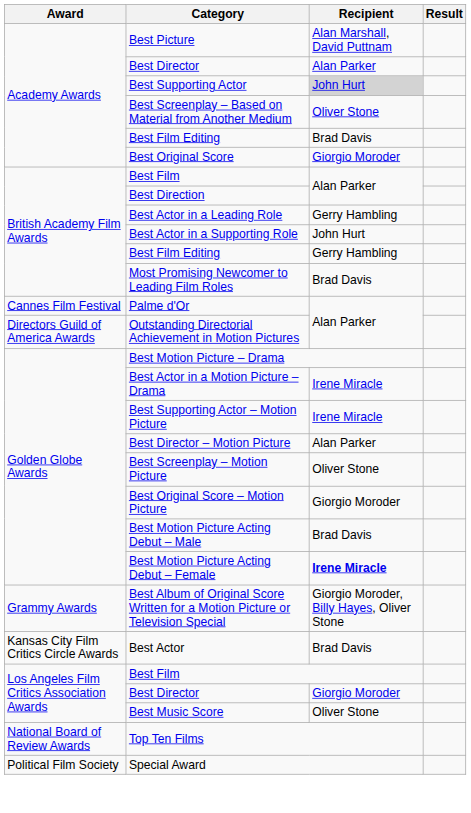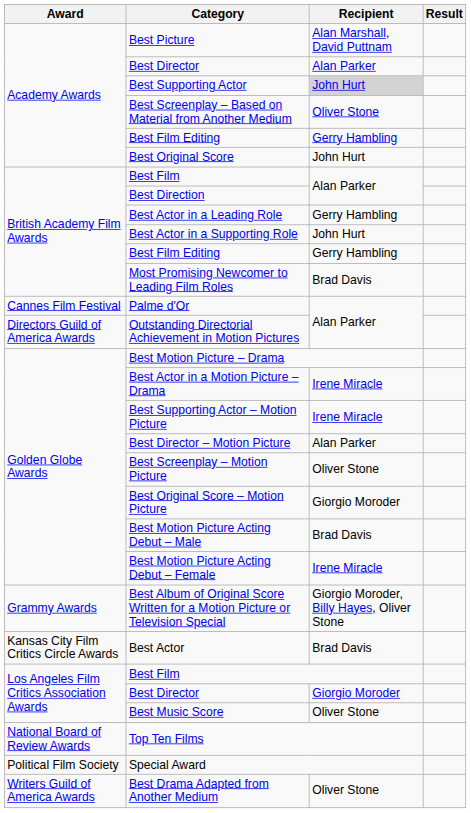 <table class="wikitable">
 <tr>
 <th>Award</th>
 <th>Category</th>
 <th>Recipient</th>
 <th>Result</th>
 </tr>
 <tr>
 <td rowspan="6"><a href='#'>Academy Awards</a></td>
 <td><a href='#'>Best Picture</a></td>
 <td><a href='#'>Alan Marshall</a>, <a href='#'>David Puttnam</a></td>
 <td></td>
 </tr>
 <tr>
 <td><a href='#'>Best Director</a></td>
 <td><a href='#'>Alan Parker</a></td>
 <td></td>
 </tr>
 <tr>
 <td><a href='#'>Best Supporting Actor</a></td>
 <td style="background: lightgrey;"><a href='#'>John Hurt</a></td>
 <td></td>
 </tr>
 <tr>
 <td><a href='#'>Best Screenplay – Based on Material from Another Medium</a></td>
 <td><a href='#'>Oliver Stone</a></td>
 <td></td>
 </tr>
 <tr>
 <td><a href='#'>Best Film Editing</a></td>
-<td>Brad Davis</td>
+<td><a href='#'>Gerry Hambling</a></td>
 <td></td>
 </tr>
 <tr>
 <td><a href='#'>Best Original Score</a></td>
-<td><a href='#'>Giorgio Moroder</a></td>
+<td>John Hurt</td>
 <td></td>
 </tr>
 <tr>
 <td rowspan="6"><a href='#'>British Academy Film Awards</a></td>
 <td><a href='#'>Best Film</a></td>
 <td rowspan="2">Alan Parker</td>
 <td></td>
 </tr>
 <tr>
 <td><a href='#'>Best Direction</a></td>
 <td></td>
 </tr>
 <tr>
 <td><a href='#'>Best Actor in a Leading Role</a></td>
 <td>Gerry Hambling</td>
 <td></td>
 </tr>
 <tr>
 <td><a href='#'>Best Actor in a Supporting Role</a></td>
 <td>John Hurt</td>
 <td></td>
 </tr>
 <tr>
 <td><a href='#'>Best Film Editing</a></td>
 <td>Gerry Hambling</td>
 <td></td>
 </tr>
 <tr>
 <td><a href='#'>Most Promising Newcomer to Leading Film Roles</a></td>
 <td>Brad Davis</td>
 <td></td>
 </tr>
 <tr>
 <td><a href='#'>Cannes Film Festival</a></td>
 <td><a href='#'>Palme d'Or</a></td>
 <td rowspan="2">Alan Parker</td>
 <td></td>
 </tr>
 <tr>
 <td><a href='#'>Directors Guild of America Awards</a></td>
 <td><a href='#'>Outstanding Directorial Achievement in Motion Pictures</a></td>
 <td></td>
 </tr>
 <tr>
 <td rowspan="8"><a href='#'>Golden Globe Awards</a></td>
 <td colspan="2"><a href='#'>Best Motion Picture – Drama</a></td>
 <td></td>
 </tr>
 <tr>
 <td><a href='#'>Best Actor in a Motion Picture – Drama</a></td>
 <td><a href='#'>Irene Miracle</a></td>
 <td></td>
 </tr>
 <tr>
 <td><a href='#'>Best Supporting Actor – Motion Picture</a></td>
 <td><a href='#'>Irene Miracle</a></td>
 <td></td>
 </tr>
 <tr>
 <td><a href='#'>Best Director – Motion Picture</a></td>
 <td>Alan Parker</td>
 <td></td>
 </tr>
 <tr>
 <td><a href='#'>Best Screenplay – Motion Picture</a></td>
 <td>Oliver Stone</td>
 <td></td>
 </tr>
 <tr>
 <td><a href='#'>Best Original Score – Motion Picture</a></td>
 <td>Giorgio Moroder</td>
 <td></td>
 </tr>
 <tr>
 <td><a href='#'>Best Motion Picture Acting Debut – Male</a></td>
 <td>Brad Davis</td>
 <td></td>
 </tr>
 <tr>
 <td><a href='#'>Best Motion Picture Acting Debut – Female</a></td>
-<td><strong><a href='#'>Irene Miracle</a></strong></td>
+<td><a href='#'>Irene Miracle</a></td>
 <td></td>
 </tr>
 <tr>
 <td><a href='#'>Grammy Awards</a></td>
 <td><a href='#'>Best Album of Original Score Written for a Motion Picture or Television Special</a></td>
 <td>Giorgio Moroder, <a href='#'>Billy Hayes</a>, Oliver Stone</td>
 <td></td>
 </tr>
 <tr>
 <td>Kansas City Film Critics Circle Awards</td>
 <td>Best Actor</td>
 <td>Brad Davis</td>
 <td></td>
 </tr>
 <tr>
 <td rowspan="3"><a href='#'>Los Angeles Film Critics Association Awards</a></td>
 <td colspan="2"><a href='#'>Best Film</a></td>
 <td></td>
 </tr>
 <tr>
 <td><a href='#'>Best Director</a></td>
 <td><a href='#'>Giorgio Moroder</a></td>
 <td></td>
 </tr>
 <tr>
 <td><a href='#'>Best Music Score</a></td>
 <td>Oliver Stone</td>
 <td></td>
 </tr>
 <tr>
 <td><a href='#'>National Board of Review Awards</a></td>
 <td colspan="2"><a href='#'>Top Ten Films</a></td>
 <td></td>
 </tr>
 <tr>
 <td>Political Film Society</td>
 <td colspan="2">Special Award</td>
 <td></td>
 </tr>
+<tr>
+<td><a href='#'>Writers Guild of America Awards</a></td>
+<td><a href='#'>Best Drama Adapted from Another Medium</a></td>
+<td>Oliver Stone</td>
+<td></td>
+</tr>
 </table>
